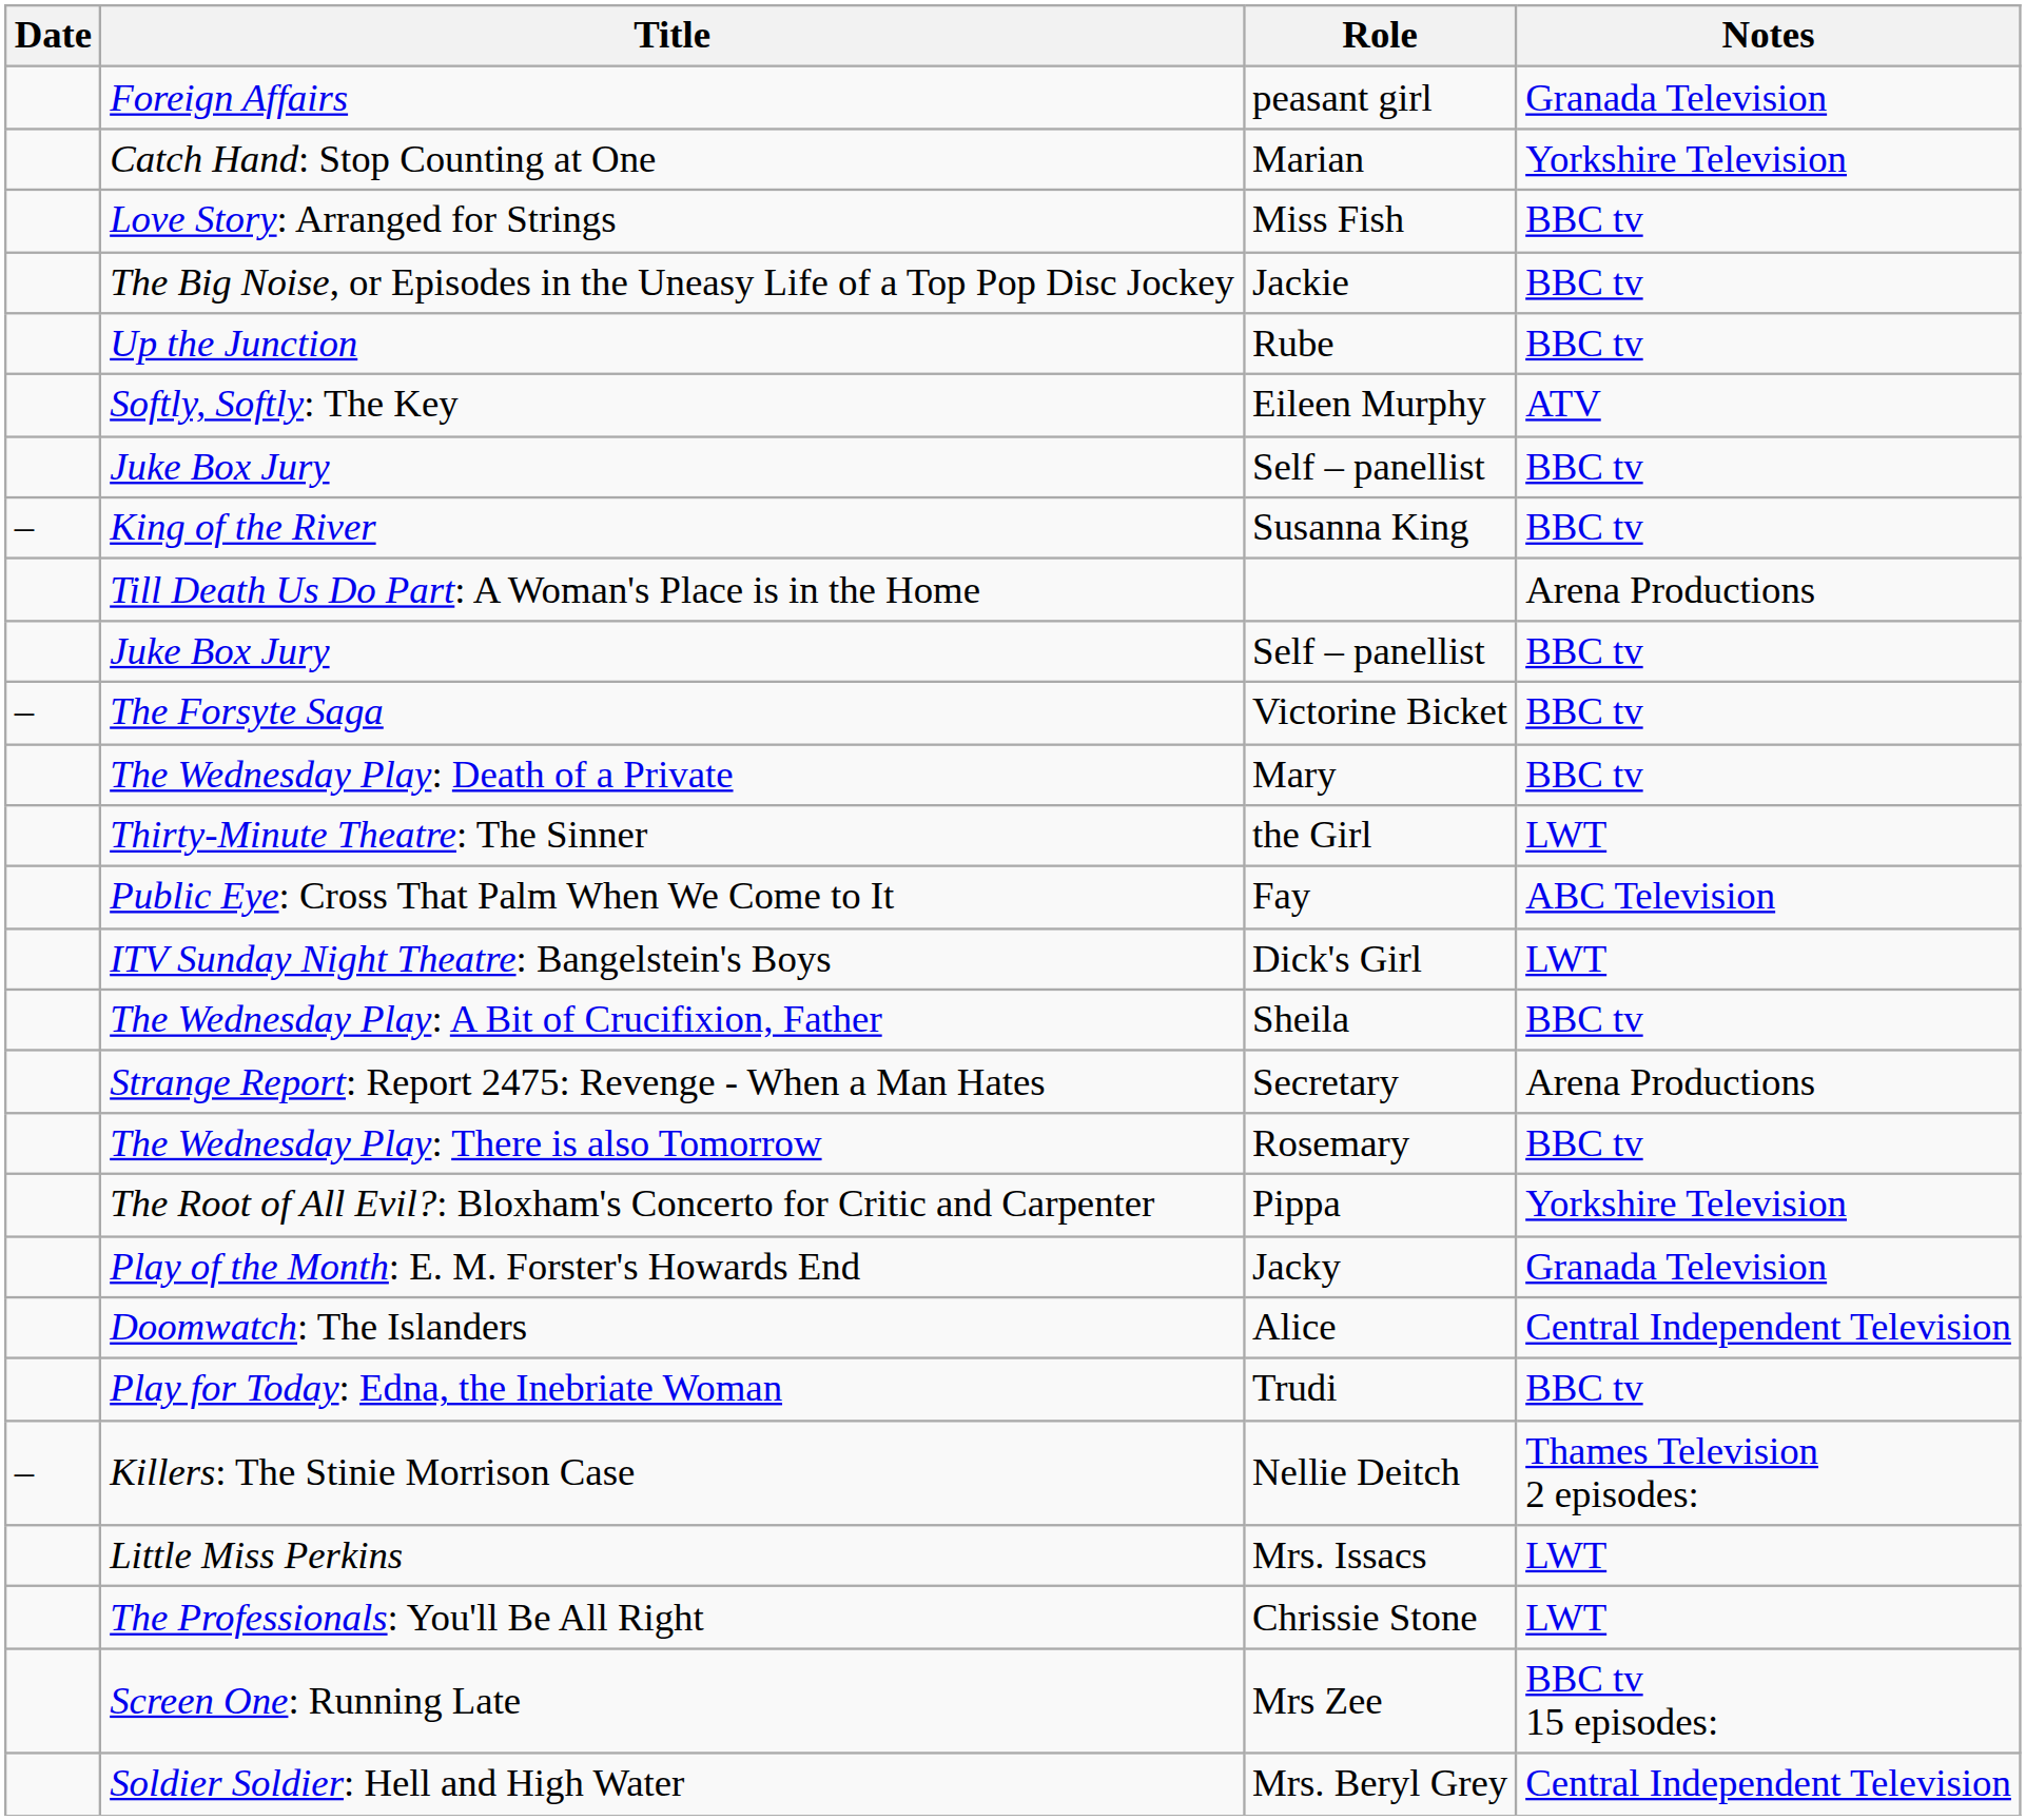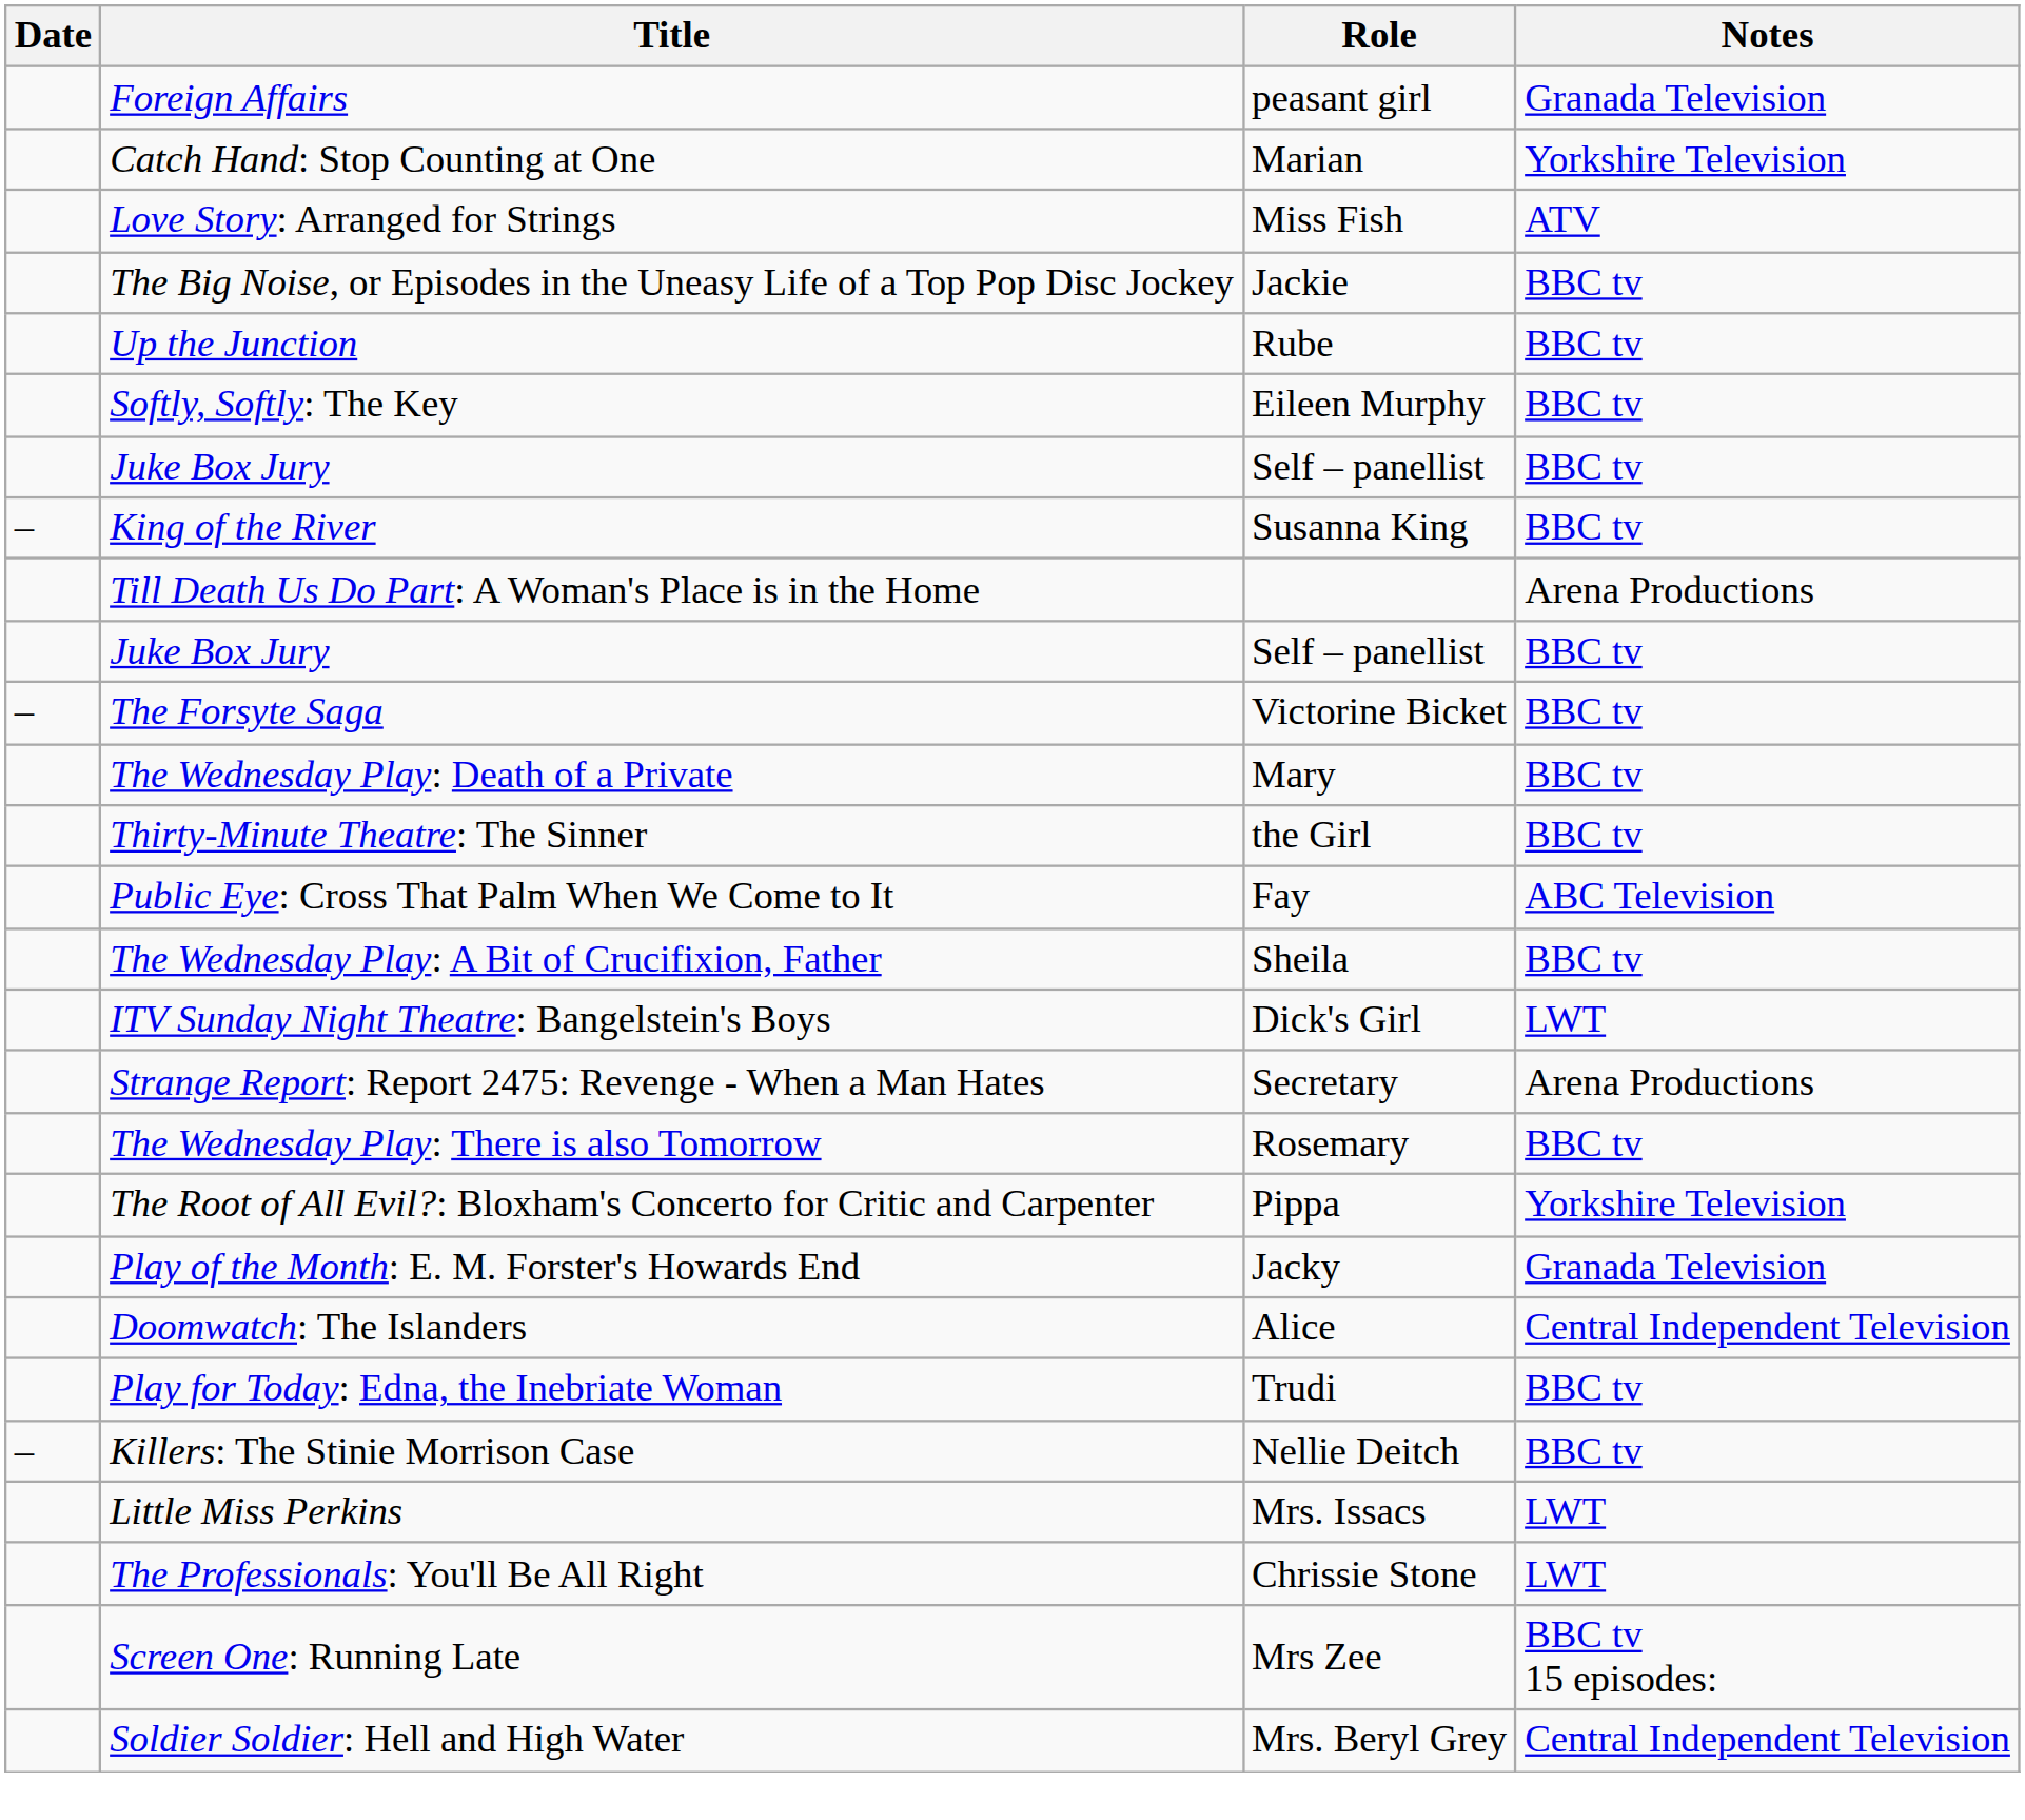 <table class="wikitable sortable">
 <tr>
 <th>Date</th>
 <th>Title</th>
 <th>Role</th>
 <th class="unsortable">Notes</th>
 </tr>
 <tr>
 <td></td>
 <td><em><a href='#'>Foreign Affairs</a></em></td>
 <td>peasant girl</td>
 <td><a href='#'>Granada Television</a></td>
 </tr>
 <tr>
 <td></td>
 <td><em>Catch Hand</em>: Stop Counting at One</td>
 <td>Marian</td>
 <td><a href='#'>Yorkshire Television</a></td>
 </tr>
 <tr>
 <td></td>
 <td><em><a href='#'>Love Story</a></em>: Arranged for Strings</td>
 <td>Miss Fish</td>
-<td><a href='#'>BBC tv</a></td>
+<td><a href='#'>ATV</a></td>
 </tr>
 <tr>
 <td></td>
 <td><em>The Big Noise</em>, or Episodes in the Uneasy Life of a Top Pop Disc Jockey</td>
 <td>Jackie</td>
 <td><a href='#'>BBC tv</a></td>
 </tr>
 <tr>
 <td></td>
 <td><em><a href='#'>Up the Junction</a></em></td>
 <td>Rube</td>
 <td><a href='#'>BBC tv</a></td>
 </tr>
 <tr>
 <td></td>
 <td><em><a href='#'>Softly, Softly</a></em>: The Key</td>
 <td>Eileen Murphy</td>
-<td><a href='#'>ATV</a></td>
+<td><a href='#'>BBC tv</a></td>
 </tr>
 <tr>
 <td></td>
 <td><em><a href='#'>Juke Box Jury</a></em></td>
 <td>Self – panellist</td>
 <td><a href='#'>BBC tv</a></td>
 </tr>
 <tr>
 <td> – </td>
 <td><em><a href='#'>King of the River</a></em></td>
 <td>Susanna King</td>
 <td><a href='#'>BBC tv</a></td>
 </tr>
 <tr>
 <td></td>
 <td><em><a href='#'>Till Death Us Do Part</a></em>: A Woman's Place is in the Home</td>
 <td></td>
 <td>Arena Productions</td>
 </tr>
 <tr>
 <td></td>
 <td><em><a href='#'>Juke Box Jury</a></em></td>
 <td>Self – panellist</td>
 <td><a href='#'>BBC tv</a></td>
 </tr>
 <tr>
 <td> – </td>
 <td><em><a href='#'>The Forsyte Saga</a></em></td>
 <td>Victorine Bicket</td>
 <td><a href='#'>BBC tv</a><br></td>
 </tr>
 <tr>
 <td></td>
 <td><em><a href='#'>The Wednesday Play</a></em>: <a href='#'>Death of a Private</a></td>
 <td>Mary</td>
 <td><a href='#'>BBC tv</a></td>
 </tr>
 <tr>
 <td></td>
 <td><em><a href='#'>Thirty-Minute Theatre</a></em>: The Sinner</td>
 <td>the Girl</td>
-<td><a href='#'>LWT</a></td>
+<td><a href='#'>BBC tv</a></td>
 </tr>
 <tr>
 <td></td>
 <td><em><a href='#'>Public Eye</a></em>: Cross That Palm When We Come to It</td>
 <td>Fay</td>
 <td><a href='#'>ABC Television</a></td>
 </tr>
 <tr>
 <td></td>
+<td><em><a href='#'>The Wednesday Play</a></em>: <a href='#'>A Bit of Crucifixion, Father</a></td>
+<td>Sheila</td>
+<td><a href='#'>BBC tv</a></td>
+</tr>
+<tr>
+<td></td>
 <td><em><a href='#'>ITV Sunday Night Theatre</a></em>: Bangelstein's Boys</td>
 <td>Dick's Girl</td>
 <td><a href='#'>LWT</a></td>
-</tr>
-<tr>
-<td></td>
-<td><em><a href='#'>The Wednesday Play</a></em>: <a href='#'>A Bit of Crucifixion, Father</a></td>
-<td>Sheila</td>
-<td><a href='#'>BBC tv</a></td>
 </tr>
 <tr>
 <td></td>
 <td><em><a href='#'>Strange Report</a></em>: Report 2475: Revenge - When a Man Hates</td>
 <td>Secretary</td>
 <td>Arena Productions</td>
 </tr>
 <tr>
 <td></td>
 <td><em><a href='#'>The Wednesday Play</a></em>: <a href='#'>There is also Tomorrow</a></td>
 <td>Rosemary</td>
 <td><a href='#'>BBC tv</a></td>
 </tr>
 <tr>
 <td></td>
 <td><em>The Root of All Evil?</em>: Bloxham's Concerto for Critic and Carpenter</td>
 <td>Pippa</td>
 <td><a href='#'>Yorkshire Television</a></td>
 </tr>
 <tr>
 <td></td>
 <td><em><a href='#'>Play of the Month</a></em>: E. M. Forster's Howards End</td>
 <td>Jacky</td>
 <td><a href='#'>Granada Television</a></td>
 </tr>
 <tr>
 <td></td>
 <td><em><a href='#'>Doomwatch</a></em>: The Islanders</td>
 <td>Alice</td>
 <td><a href='#'>Central Independent Television</a></td>
 </tr>
 <tr>
 <td></td>
 <td><em><a href='#'>Play for Today</a></em>: <a href='#'>Edna, the Inebriate Woman</a></td>
 <td>Trudi</td>
 <td><a href='#'>BBC tv</a></td>
 </tr>
 <tr>
 <td> – </td>
 <td><em>Killers</em>: The Stinie Morrison Case</td>
 <td>Nellie Deitch</td>
-<td><a href='#'>Thames Television</a><br>2 episodes: </td>
+<td><a href='#'>BBC tv</a></td>
 </tr>
 <tr>
 <td></td>
 <td><em>Little Miss Perkins</em></td>
 <td>Mrs. Issacs</td>
 <td><a href='#'>LWT</a></td>
 </tr>
 <tr>
 <td></td>
 <td><em><a href='#'>The Professionals</a></em>: You'll Be All Right</td>
 <td>Chrissie Stone</td>
 <td><a href='#'>LWT</a></td>
 </tr>
 <tr>
 <td></td>
 <td><em><a href='#'>Screen One</a></em>: Running Late</td>
 <td>Mrs Zee</td>
 <td><a href='#'>BBC tv</a><br>15 episodes: </td>
 </tr>
 <tr>
 <td></td>
 <td><em><a href='#'>Soldier Soldier</a></em>: Hell and High Water</td>
 <td>Mrs. Beryl Grey</td>
 <td><a href='#'>Central Independent Television</a></td>
 </tr>
 <tr>
 </tr>
 </table>
